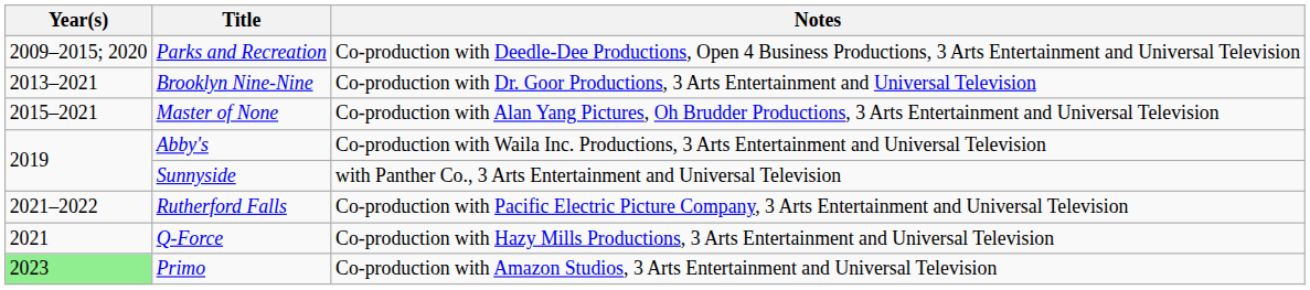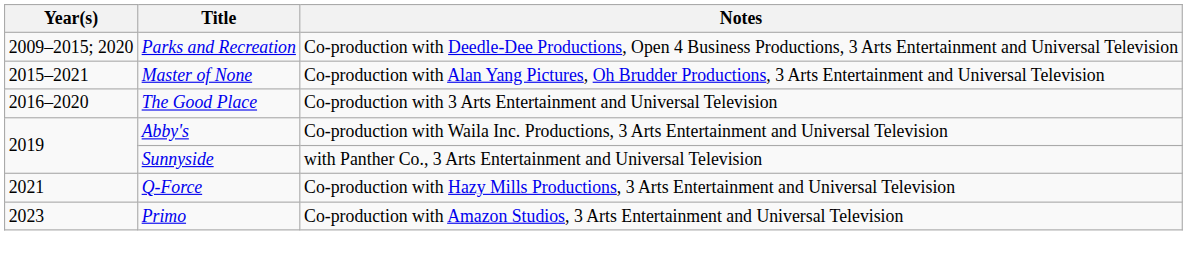 <table class="wikitable sortable">
 <tr>
 <th>Year(s)</th>
 <th>Title</th>
 <th class="unsortable">Notes</th>
 </tr>
 <tr>
 <td>2009–2015; 2020</td>
 <td><em><a href='#'>Parks and Recreation</a></em></td>
 <td>Co-production with <a href='#'>Deedle-Dee Productions</a>, Open 4 Business Productions, 3 Arts Entertainment and Universal Television</td>
 </tr>
 <tr>
-<td>2013–2021</td>
-<td><em><a href='#'>Brooklyn Nine-Nine</a></em></td>
-<td>Co-production with <a href='#'>Dr. Goor Productions</a>, 3 Arts Entertainment and <a href='#'>Universal Television</a></td>
-</tr>
-<tr>
 <td>2015–2021</td>
 <td><em><a href='#'>Master of None</a></em></td>
 <td>Co-production with <a href='#'>Alan Yang Pictures</a>, <a href='#'>Oh Brudder Productions</a>, 3 Arts Entertainment and Universal Television</td>
+</tr>
+<tr>
+<td>2016–2020</td>
+<td><em><a href='#'>The Good Place</a></em></td>
+<td>Co-production with 3 Arts Entertainment and Universal Television</td>
 </tr>
 <tr>
 <td rowspan="2">2019</td>
 <td><em><a href='#'>Abby's</a></em></td>
 <td>Co-production with Waila Inc. Productions, 3 Arts Entertainment and Universal Television</td>
 </tr>
 <tr>
 <td><em><a href='#'>Sunnyside</a></em></td>
 <td>with Panther Co., 3 Arts Entertainment and Universal Television</td>
 </tr>
 <tr>
-<td>2021–2022</td>
-<td><em><a href='#'>Rutherford Falls</a></em></td>
-<td>Co-production with <a href='#'>Pacific Electric Picture Company</a>, 3 Arts Entertainment and Universal Television</td>
-</tr>
-<tr>
 <td>2021</td>
 <td><em><a href='#'>Q-Force</a></em></td>
 <td>Co-production with <a href='#'>Hazy Mills Productions</a>, 3 Arts Entertainment and Universal Television</td>
 </tr>
 <tr>
-<td style="background: lightgreen;">2023</td>
+<td>2023</td>
 <td><em><a href='#'>Primo</a></em></td>
 <td>Co-production with <a href='#'>Amazon Studios</a>, 3 Arts Entertainment and Universal Television</td>
 </tr>
 </table>
